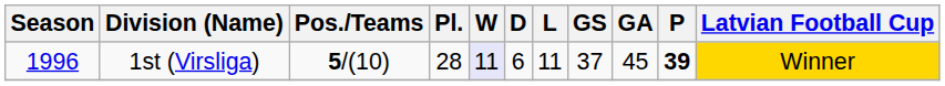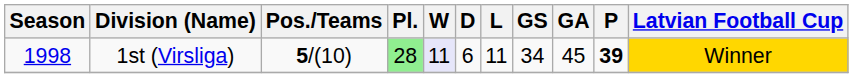 <table class="wikitable">
 <tr>
 <th>Season</th>
 <th>Division (Name)</th>
 <th>Pos./Teams</th>
 <th>Pl.</th>
 <th>W</th>
 <th>D</th>
 <th>L</th>
 <th>GS</th>
 <th>GA</th>
 <th>P</th>
 <th><a href='#'>Latvian Football Cup</a></th>
 </tr>
 <tr>
-<td align=center><a href='#'>1996</a></td>
+<td align=center><a href='#'>1998</a></td>
 <td align=center>1st (<a href='#'>Virsliga</a>)</td>
 <td align=center><strong>5</strong>/(10)</td>
-<td align=center>28</td>
+<td align=center style="background: lightgreen;">28</td>
 <td align=center style="background: lavender;">11</td>
 <td align=center>6</td>
 <td align=center>11</td>
-<td align=center>37</td>
+<td align=center>34</td>
 <td align=center>45</td>
 <td align=center><strong>39</strong></td>
 <td align=center bgcolor=gold>Winner</td>
 </tr>
 <tr>
 </tr>
 </table>
